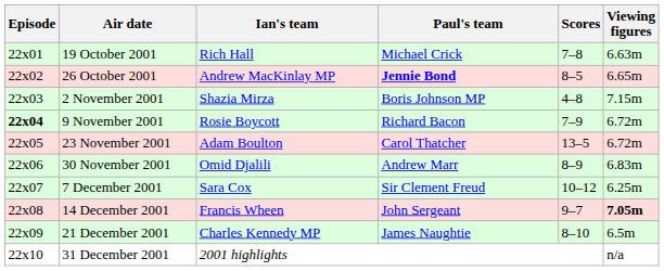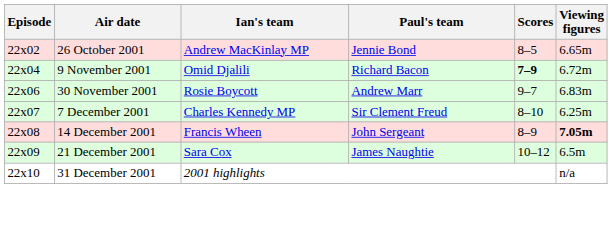 <table class="wikitable" style="width:745px;">
 <tr>
 <th style="width:5%;">Episode</th>
 <th style="width:23%;">Air date</th>
 <th style="width:31%;">Ian's team</th>
 <th style="width:31%;">Paul's team</th>
 <th style="width:6%;">Scores</th>
 <th style="width:120%;">Viewing figures</th>
 </tr>
-<tr style="background:#dfd;">
-<td>22x01</td>
-<td>19 October 2001</td>
-<td><a href='#'>Rich Hall</a></td>
-<td><a href='#'>Michael Crick</a></td>
-<td>7–8</td>
-<td>6.63m</td>
-</tr>
 <tr style="background:#fdd;">
 <td>22x02</td>
 <td>26 October 2001</td>
 <td><a href='#'>Andrew MacKinlay MP</a></td>
-<td><strong><a href='#'>Jennie Bond</a></strong></td>
+<td><a href='#'>Jennie Bond</a></td>
 <td>8–5</td>
 <td>6.65m</td>
 </tr>
 <tr style="background:#dfd;">
-<td>22x03</td>
-<td>2 November 2001</td>
-<td><a href='#'>Shazia Mirza</a></td>
-<td><a href='#'>Boris Johnson MP</a></td>
-<td>4–8</td>
-<td>7.15m</td>
-</tr>
-<tr style="background:#dfd;">
-<td><strong>22x04</strong></td>
+<td>22x04</td>
 <td>9 November 2001</td>
-<td><a href='#'>Rosie Boycott</a></td>
+<td><a href='#'>Omid Djalili</a></td>
 <td><a href='#'>Richard Bacon</a></td>
-<td>7–9</td>
-<td>6.72m</td>
-</tr>
-<tr style="background:#fdd;">
-<td>22x05</td>
-<td>23 November 2001</td>
-<td><a href='#'>Adam Boulton</a></td>
-<td><a href='#'>Carol Thatcher</a></td>
-<td>13–5</td>
+<td><strong>7–9</strong></td>
 <td>6.72m</td>
 </tr>
 <tr style="background:#dfd;">
 <td>22x06</td>
 <td>30 November 2001</td>
-<td><a href='#'>Omid Djalili</a></td>
+<td><a href='#'>Rosie Boycott</a></td>
 <td><a href='#'>Andrew Marr</a></td>
-<td>8–9</td>
+<td>9–7</td>
 <td>6.83m</td>
 </tr>
 <tr style="background:#dfd;">
 <td>22x07</td>
 <td>7 December 2001</td>
-<td><a href='#'>Sara Cox</a></td>
+<td><a href='#'>Charles Kennedy MP</a></td>
 <td><a href='#'>Sir Clement Freud</a></td>
-<td>10–12</td>
+<td>8–10</td>
 <td>6.25m</td>
 </tr>
 <tr style="background:#fdd;">
 <td>22x08</td>
 <td>14 December 2001</td>
 <td><a href='#'>Francis Wheen</a></td>
 <td><a href='#'>John Sergeant</a></td>
-<td>9–7</td>
+<td>8–9</td>
 <td><strong>7.05m</strong></td>
 </tr>
 <tr style="background:#dfd;">
 <td>22x09</td>
 <td>21 December 2001</td>
-<td><a href='#'>Charles Kennedy MP</a></td>
+<td><a href='#'>Sara Cox</a></td>
 <td><a href='#'>James Naughtie</a></td>
-<td>8–10</td>
+<td>10–12</td>
 <td>6.5m</td>
 </tr>
 <tr style="background:#fff;">
 <td>22x10</td>
 <td>31 December 2001</td>
 <td colspan="3"><em>2001 highlights</em></td>
 <td>n/a</td>
 </tr>
 </table>
